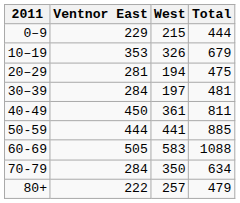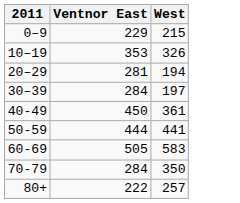 <table class="wikitable sortable"  style="line-height:1.0em; border:1px #000; margin-left:0; text-align:right;">
 <tr>
 <th>2011</th>
 <th>Ventnor East</th>
 <th>West</th>
-<th>Total</th>
 </tr>
 <tr>
 <td>0–9</td>
 <td align=right>229</td>
 <td>215</td>
-<td>444</td>
 </tr>
 <tr>
 <td>10–19</td>
 <td align=right>353</td>
 <td>326</td>
-<td>679</td>
 </tr>
 <tr>
 <td>20–29</td>
 <td align=right>281</td>
 <td>194</td>
-<td>475</td>
 </tr>
 <tr>
 <td>30–39</td>
 <td align=right>284</td>
 <td>197</td>
-<td>481</td>
 </tr>
 <tr>
 <td>40-49</td>
 <td align=right>450</td>
 <td>361</td>
-<td>811</td>
 </tr>
 <tr>
 <td>50-59</td>
 <td align=right>444</td>
 <td>441</td>
-<td>885</td>
 </tr>
 <tr>
 <td>60-69</td>
 <td align=right>505</td>
 <td>583</td>
-<td>1088</td>
 </tr>
 <tr>
 <td>70-79</td>
 <td align=right>284</td>
 <td>350</td>
-<td>634</td>
 </tr>
 <tr>
 <td>80+</td>
 <td align=right>222</td>
 <td>257</td>
-<td>479</td>
 </tr>
 </table>
